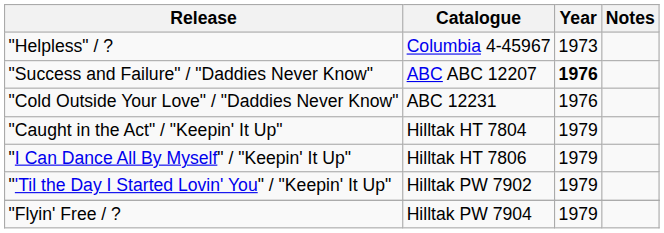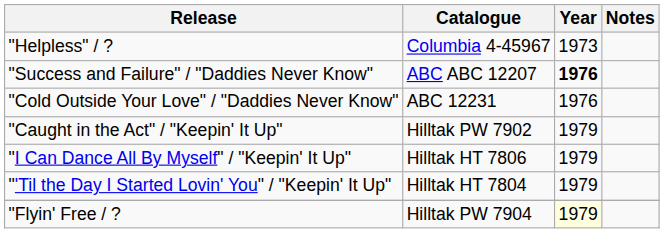 <table class="wikitable plainrowheaders sortable">
 <tr>
 <th scope="col">Release</th>
 <th scope="col">Catalogue</th>
 <th scope="col">Year</th>
 <th scope="col" class="unsortable">Notes</th>
 </tr>
 <tr>
 <td>"Helpless" / ?</td>
 <td><a href='#'>Columbia</a>  4-45967</td>
 <td>1973</td>
 <td></td>
 </tr>
 <tr>
 <td>"Success and Failure" / "Daddies Never Know"</td>
 <td><a href='#'>ABC</a> ABC 12207</td>
 <td><strong>1976</strong></td>
 <td></td>
 </tr>
 <tr>
 <td>"Cold Outside Your Love" / "Daddies Never Know"</td>
 <td>ABC 12231</td>
 <td>1976</td>
 <td></td>
 </tr>
 <tr>
 <td>"Caught in the Act" / "Keepin' It Up"</td>
-<td>Hilltak HT 7804</td>
+<td>Hilltak PW 7902</td>
 <td>1979</td>
 <td></td>
 </tr>
 <tr>
 <td>"<a href='#'>I Can Dance All By Myself</a>" / "Keepin' It Up"</td>
 <td>Hilltak HT 7806</td>
 <td>1979</td>
 <td></td>
 </tr>
 <tr>
 <td>"<a href='#'>'Til the Day I Started Lovin' You</a>" / "Keepin' It Up"</td>
-<td>Hilltak PW 7902</td>
+<td>Hilltak HT 7804</td>
 <td>1979</td>
 <td></td>
 </tr>
 <tr>
 </tr>
 <tr>
 <td>"Flyin' Free / ?</td>
 <td>Hilltak PW 7904</td>
-<td>1979</td>
+<td style="background: lightyellow;">1979</td>
 <td></td>
 </tr>
 </table>
